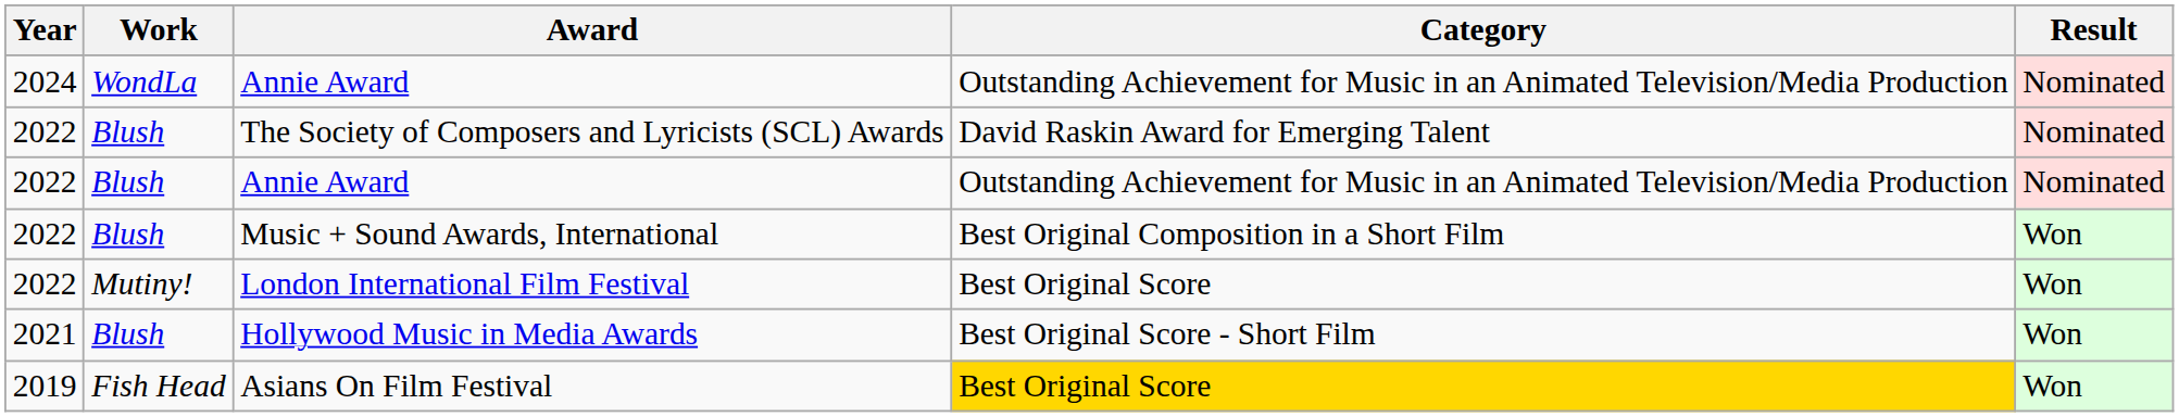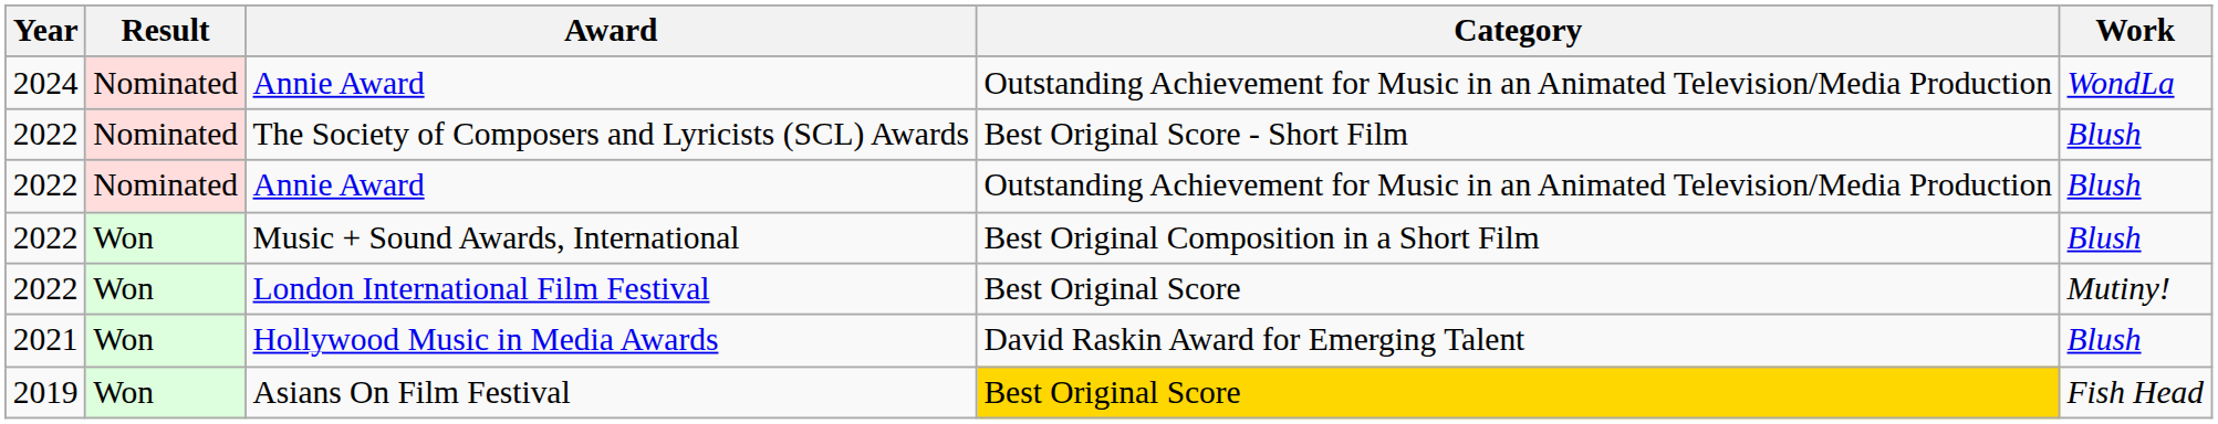 <table class="wikitable">
 <tr>
 <th>Year</th>
-<th>Work</th>
+<th>Result</th>
 <th>Award</th>
 <th>Category</th>
-<th>Result</th>
+<th>Work</th>
 </tr>
 <tr>
 <td rowspan="1">2024</td>
-<td><em><a href='#'>WondLa</a></em></td>
+<td style="background: #ffdddd">Nominated</td>
 <td><a href='#'>Annie Award</a></td>
 <td>Outstanding Achievement for Music in an Animated Television/Media Production</td>
-<td style="background: #ffdddd">Nominated</td>
+<td><em><a href='#'>WondLa</a></em></td>
 </tr>
 <tr>
 <td rowspan="1">2022</td>
+<td style="background: #ffdddd">Nominated</td>
+<td>The Society of Composers and Lyricists (SCL) Awards</td>
+<td>Best Original Score - Short Film</td>
 <td><em><a href='#'>Blush</a></em></td>
-<td>The Society of Composers and Lyricists (SCL) Awards</td>
-<td>David Raskin Award for Emerging Talent</td>
-<td style="background: #ffdddd">Nominated</td>
 </tr>
 <tr>
 <td rowspan="1">2022</td>
-<td><em><a href='#'>Blush</a></em></td>
+<td style="background: #ffdddd">Nominated</td>
 <td><a href='#'>Annie Award</a></td>
 <td>Outstanding Achievement for Music in an Animated Television/Media Production</td>
-<td style="background: #ffdddd">Nominated</td>
+<td><em><a href='#'>Blush</a></em></td>
 </tr>
 <tr>
 <td rowspan="1">2022</td>
-<td><em><a href='#'>Blush</a></em></td>
+<td style="background: #ddffdd">Won</td>
 <td>Music + Sound Awards, International</td>
 <td>Best Original Composition in a Short Film</td>
-<td style="background: #ddffdd">Won</td>
+<td><em><a href='#'>Blush</a></em></td>
 </tr>
 <tr>
 <td rowspan="1">2022</td>
-<td><em>Mutiny!</em></td>
+<td style="background: #ddffdd">Won</td>
 <td><a href='#'>London International Film Festival</a></td>
 <td>Best Original Score</td>
-<td style="background: #ddffdd">Won</td>
+<td><em>Mutiny!</em></td>
 </tr>
 <tr>
 <td rowspan="1">2021</td>
+<td style="background: #ddffdd">Won</td>
+<td><a href='#'>Hollywood Music in Media Awards</a></td>
+<td>David Raskin Award for Emerging Talent</td>
 <td><em><a href='#'>Blush</a></em></td>
-<td><a href='#'>Hollywood Music in Media Awards</a></td>
-<td>Best Original Score - Short Film</td>
-<td style="background: #ddffdd">Won</td>
 </tr>
 <tr>
 <td rowspan="1">2019</td>
-<td><em>Fish Head</em></td>
+<td style="background: #ddffdd">Won</td>
 <td>Asians On Film Festival</td>
 <td style="background: gold;">Best Original Score</td>
-<td style="background: #ddffdd">Won</td>
+<td><em>Fish Head</em></td>
 </tr>
 </table>
